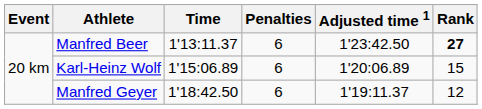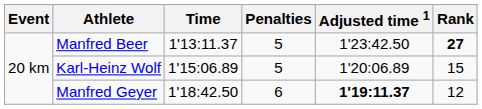 <table class="wikitable" style="font-size:90%">
 <tr>
 <th>Event</th>
 <th>Athlete</th>
 <th>Time</th>
 <th>Penalties</th>
 <th>Adjusted time <sup>1</sup></th>
 <th>Rank</th>
 </tr>
 <tr>
 <td rowspan="3">20 km</td>
 <td><a href='#'>Manfred Beer</a></td>
 <td align="center">1'13:11.37</td>
-<td align="center">6</td>
+<td align="center">5</td>
 <td align="center">1'23:42.50</td>
 <td align="center"><strong>27</strong></td>
 </tr>
 <tr>
 <td><a href='#'>Karl-Heinz Wolf</a></td>
 <td align="center">1'15:06.89</td>
-<td align="center">6</td>
+<td align="center">5</td>
 <td align="center">1'20:06.89</td>
 <td align="center">15</td>
 </tr>
 <tr>
 <td><a href='#'>Manfred Geyer</a></td>
 <td align="center">1'18:42.50</td>
 <td align="center">6</td>
-<td align="center">1'19:11.37</td>
+<td align="center"><strong>1'19:11.37</strong></td>
 <td align="center">12</td>
 </tr>
 </table>
